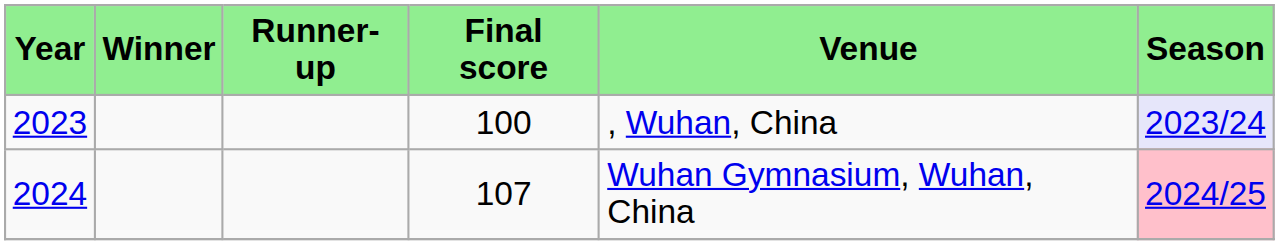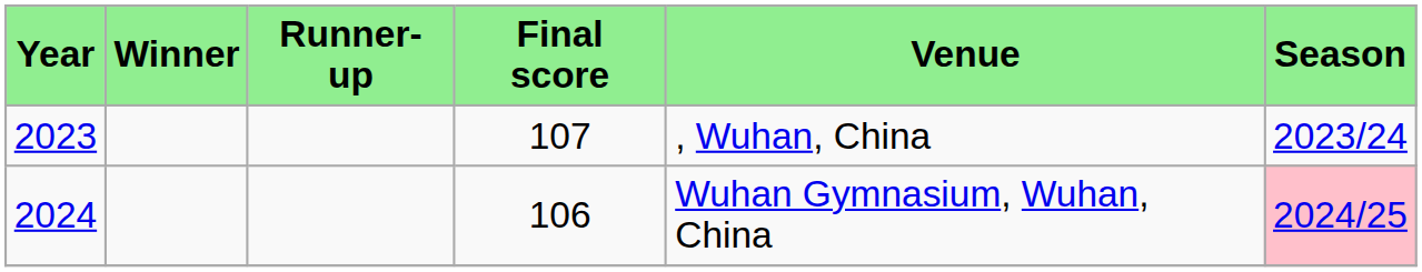 <table class="wikitable">
 <tr>
 <th style="text-align: center; background-color: #90EE90">Year</th>
 <th style="text-align: center; background-color: #90EE90">Winner</th>
 <th style="text-align: center; background-color: #90EE90">Runner-up</th>
 <th style="text-align: center; background-color: #90EE90">Final score</th>
 <th style="text-align: center; background-color: #90EE90">Venue</th>
 <th style="text-align: center; background-color: #90EE90">Season</th>
 </tr>
 <tr>
 <td><a href='#'>2023</a></td>
 <td></td>
 <td></td>
-<td style="text-align: center">100</td>
+<td style="text-align: center">107</td>
 <td>, <a href='#'>Wuhan</a>, China</td>
-<td style="background: lavender;"><a href='#'>2023/24</a></td>
+<td><a href='#'>2023/24</a></td>
 </tr>
 <tr>
 <td><a href='#'>2024</a></td>
 <td></td>
 <td></td>
-<td style="text-align: center">107</td>
+<td style="text-align: center">106</td>
 <td><a href='#'>Wuhan Gymnasium</a>, <a href='#'>Wuhan</a>, China</td>
 <td style="background: pink;"><a href='#'>2024/25</a></td>
 </tr>
 <tr>
 </tr>
 </table>
